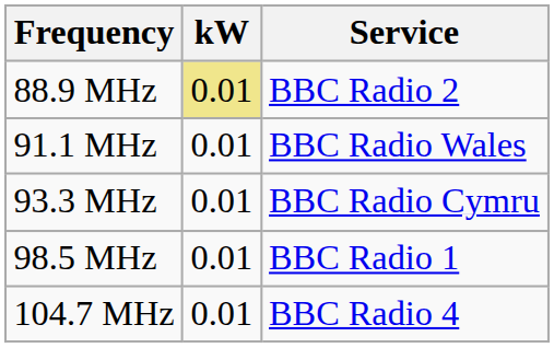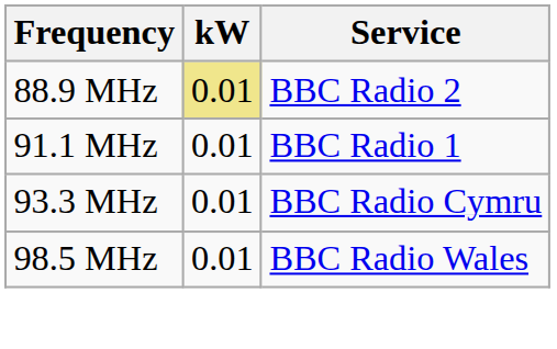 <table class="wikitable sortable">
 <tr>
 <th>Frequency</th>
 <th>kW</th>
 <th>Service</th>
 </tr>
 <tr>
 <td>88.9 MHz</td>
 <td style="background: khaki;">0.01</td>
 <td><a href='#'>BBC Radio 2</a></td>
 </tr>
 <tr>
 <td>91.1 MHz</td>
 <td>0.01</td>
-<td><a href='#'>BBC Radio Wales</a></td>
+<td><a href='#'>BBC Radio 1</a></td>
 </tr>
 <tr>
 <td>93.3 MHz</td>
 <td>0.01</td>
 <td><a href='#'>BBC Radio Cymru</a></td>
 </tr>
 <tr>
 <td>98.5 MHz</td>
 <td>0.01</td>
-<td><a href='#'>BBC Radio 1</a></td>
-</tr>
-<tr>
-<td>104.7 MHz</td>
-<td>0.01</td>
-<td><a href='#'>BBC Radio 4</a></td>
+<td><a href='#'>BBC Radio Wales</a></td>
 </tr>
 </table>
